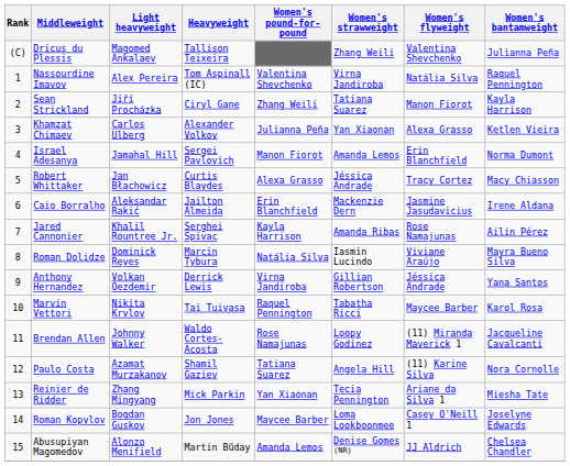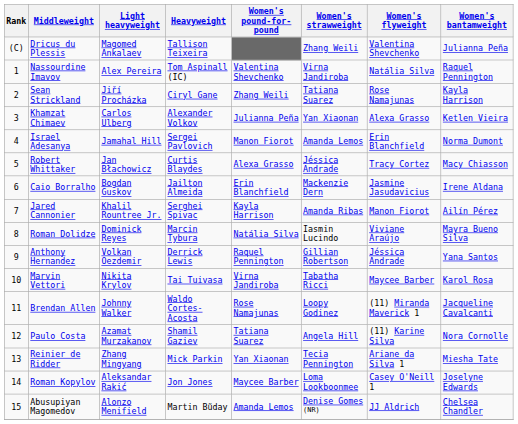 <table class="wikitable" width="90%" style="text-align:Left">
 <tr>
 <th>Rank</th>
 <th><a href='#'>Middleweight</a></th>
 <th><a href='#'>Light heavyweight</a></th>
 <th><a href='#'>Heavyweight</a></th>
 <th><a href='#'>Women's pound-for-pound</a></th>
 <th><a href='#'>Women's strawweight</a></th>
 <th><a href='#'>Women's flyweight</a></th>
 <th><a href='#'>Women's bantamweight</a></th>
 </tr>
 <tr>
 <td style="text-align: center;">(C)</td>
 <td><a href='#'>Dricus du Plessis</a></td>
 <td><a href='#'>Magomed Ankalaev</a></td>
 <td><a href='#'>Tallison Teixeira</a></td>
 <td style="background: #696969; text-align: center; color:white"></td>
 <td><a href='#'>Zhang Weili</a></td>
 <td><a href='#'>Valentina Shevchenko</a></td>
 <td><a href='#'>Julianna Peña</a></td>
 </tr>
 <tr>
 <td style="text-align: center;">1</td>
 <td><a href='#'>Nassourdine Imavov</a></td>
 <td><a href='#'>Alex Pereira</a></td>
 <td><a href='#'>Tom Aspinall</a> (IC)</td>
 <td><a href='#'>Valentina Shevchenko</a></td>
 <td><a href='#'>Virna Jandiroba</a></td>
 <td><a href='#'>Natália Silva</a></td>
 <td><a href='#'>Raquel Pennington</a></td>
 </tr>
 <tr>
 <td style="text-align: center;">2</td>
 <td><a href='#'>Sean Strickland</a></td>
 <td><a href='#'>Jiří Procházka</a></td>
 <td><a href='#'>Ciryl Gane</a></td>
 <td><a href='#'>Zhang Weili</a></td>
 <td><a href='#'>Tatiana Suarez</a></td>
-<td><a href='#'>Manon Fiorot</a></td>
+<td><a href='#'>Rose Namajunas</a></td>
 <td><a href='#'>Kayla Harrison</a></td>
 </tr>
 <tr>
 <td style="text-align: center;">3</td>
 <td><a href='#'>Khamzat Chimaev</a></td>
 <td><a href='#'>Carlos Ulberg</a></td>
 <td><a href='#'>Alexander Volkov</a></td>
 <td><a href='#'>Julianna Peña</a></td>
 <td><a href='#'>Yan Xiaonan</a></td>
 <td><a href='#'>Alexa Grasso</a></td>
 <td><a href='#'>Ketlen Vieira</a></td>
 </tr>
 <tr>
 <td style="text-align: center;">4</td>
 <td><a href='#'>Israel Adesanya</a></td>
 <td><a href='#'>Jamahal Hill</a></td>
 <td><a href='#'>Sergei Pavlovich</a></td>
 <td><a href='#'>Manon Fiorot</a></td>
 <td><a href='#'>Amanda Lemos</a></td>
 <td><a href='#'>Erin Blanchfield</a></td>
 <td><a href='#'>Norma Dumont</a></td>
 </tr>
 <tr>
 <td style="text-align: center;">5</td>
 <td><a href='#'>Robert Whittaker</a></td>
 <td><a href='#'>Jan Błachowicz</a></td>
 <td><a href='#'>Curtis Blaydes</a></td>
 <td><a href='#'>Alexa Grasso</a></td>
 <td><a href='#'>Jéssica Andrade</a></td>
 <td><a href='#'>Tracy Cortez</a></td>
 <td><a href='#'>Macy Chiasson</a></td>
 </tr>
 <tr>
 <td style="text-align: center;">6</td>
 <td><a href='#'>Caio Borralho</a></td>
-<td><a href='#'>Aleksandar Rakić</a></td>
+<td><a href='#'>Bogdan Guskov</a></td>
 <td><a href='#'>Jailton Almeida</a></td>
 <td><a href='#'>Erin Blanchfield</a></td>
 <td><a href='#'>Mackenzie Dern</a></td>
 <td><a href='#'>Jasmine Jasudavicius</a></td>
 <td><a href='#'>Irene Aldana</a></td>
 </tr>
 <tr>
 <td style="text-align: center;">7</td>
 <td><a href='#'>Jared Cannonier</a></td>
 <td><a href='#'>Khalil Rountree Jr.</a></td>
 <td><a href='#'>Serghei Spivac</a></td>
 <td><a href='#'>Kayla Harrison</a></td>
 <td><a href='#'>Amanda Ribas</a></td>
-<td><a href='#'>Rose Namajunas</a></td>
+<td><a href='#'>Manon Fiorot</a></td>
 <td><a href='#'>Ailín Pérez</a></td>
 </tr>
 <tr>
 <td style="text-align: center;">8</td>
 <td><a href='#'>Roman Dolidze</a></td>
 <td><a href='#'>Dominick Reyes</a></td>
 <td><a href='#'>Marcin Tybura</a></td>
 <td><a href='#'>Natália Silva</a></td>
 <td>Iasmin Lucindo</td>
 <td><a href='#'>Viviane Araújo</a></td>
 <td><a href='#'>Mayra Bueno Silva</a></td>
 </tr>
 <tr>
 <td style="text-align: center;">9</td>
 <td><a href='#'>Anthony Hernandez</a></td>
 <td><a href='#'>Volkan Oezdemir</a></td>
 <td><a href='#'>Derrick Lewis</a></td>
-<td><a href='#'>Virna Jandiroba</a></td>
+<td><a href='#'>Raquel Pennington</a></td>
 <td><a href='#'>Gillian Robertson</a></td>
 <td><a href='#'>Jéssica Andrade</a></td>
 <td><a href='#'>Yana Santos</a></td>
 </tr>
 <tr>
 <td style="text-align: center;">10</td>
 <td><a href='#'>Marvin Vettori</a></td>
 <td><a href='#'>Nikita Krylov</a></td>
 <td><a href='#'>Tai Tuivasa</a></td>
-<td><a href='#'>Raquel Pennington</a></td>
+<td><a href='#'>Virna Jandiroba</a></td>
 <td><a href='#'>Tabatha Ricci</a></td>
 <td><a href='#'>Maycee Barber</a></td>
 <td><a href='#'>Karol Rosa</a></td>
 </tr>
 <tr>
 <td style="text-align: center;">11</td>
 <td><a href='#'>Brendan Allen</a></td>
 <td><a href='#'>Johnny Walker</a></td>
 <td><a href='#'>Waldo Cortes-Acosta</a></td>
 <td><a href='#'>Rose Namajunas</a></td>
 <td><a href='#'>Loopy Godinez</a></td>
 <td>(11) <a href='#'>Miranda Maverick</a>  1</td>
 <td><a href='#'>Jacqueline Cavalcanti</a></td>
 </tr>
 <tr>
 <td style="text-align: center;">12</td>
 <td><a href='#'>Paulo Costa</a></td>
 <td><a href='#'>Azamat Murzakanov</a></td>
 <td><a href='#'>Shamil Gaziev</a></td>
 <td><a href='#'>Tatiana Suarez</a></td>
 <td><a href='#'>Angela Hill</a></td>
 <td>(11) <a href='#'>Karine Silva</a></td>
 <td><a href='#'>Nora Cornolle</a></td>
 </tr>
 <tr>
 <td style="text-align: center;">13</td>
 <td><a href='#'>Reinier de Ridder</a></td>
 <td><a href='#'>Zhang Mingyang</a></td>
 <td><a href='#'>Mick Parkin</a></td>
 <td><a href='#'>Yan Xiaonan</a></td>
 <td><a href='#'>Tecia Pennington</a></td>
 <td><a href='#'>Ariane da Silva</a>  1</td>
 <td><a href='#'>Miesha Tate</a></td>
 </tr>
 <tr>
 <td style="text-align: center;">14</td>
 <td><a href='#'>Roman Kopylov</a></td>
-<td><a href='#'>Bogdan Guskov</a></td>
+<td><a href='#'>Aleksandar Rakić</a></td>
 <td><a href='#'>Jon Jones</a></td>
 <td><a href='#'>Maycee Barber</a></td>
 <td><a href='#'>Loma Lookboonmee</a></td>
 <td><a href='#'>Casey O'Neill</a>  1</td>
 <td><a href='#'>Joselyne Edwards</a></td>
 </tr>
 <tr>
 <td style="text-align: center;">15</td>
 <td>Abusupiyan Magomedov</td>
 <td><a href='#'>Alonzo Menifield</a></td>
 <td>Martin Bũday</td>
 <td><a href='#'>Amanda Lemos</a></td>
 <td><a href='#'>Denise Gomes</a> <sup>(NR)</sup></td>
 <td><a href='#'>JJ Aldrich</a></td>
 <td><a href='#'>Chelsea Chandler</a></td>
 </tr>
 <tr>
 </tr>
 </table>
